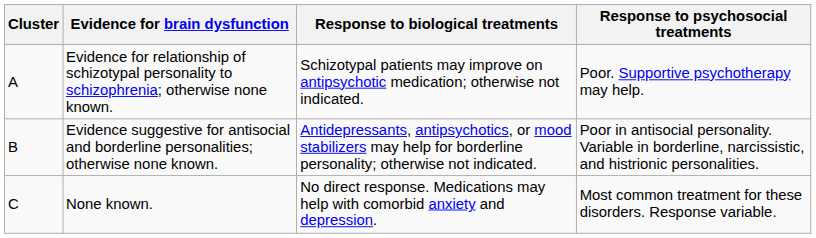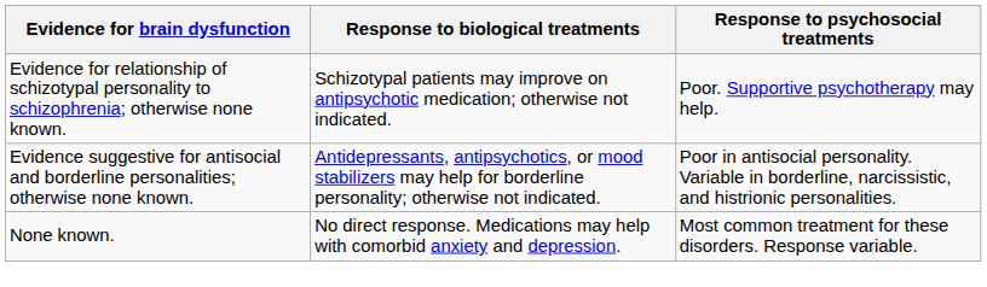 <table class="wikitable">
 <tr>
-<th scope="col">Cluster</th>
 <th scope="col">Evidence for <a href='#'>brain dysfunction</a></th>
 <th scope="col">Response to biological treatments</th>
 <th scope="col">Response to psychosocial treatments</th>
 </tr>
 <tr>
-<td>A</td>
 <td>Evidence for relationship of schizotypal personality to <a href='#'>schizophrenia</a>; otherwise none known.</td>
 <td>Schizotypal patients may improve on <a href='#'>antipsychotic</a> medication; otherwise not indicated.</td>
 <td>Poor. <a href='#'>Supportive psychotherapy</a> may help.</td>
 </tr>
 <tr>
-<td>B</td>
 <td>Evidence suggestive for antisocial and borderline personalities; otherwise none known.</td>
 <td><a href='#'>Antidepressants</a>, <a href='#'>antipsychotics</a>, or <a href='#'>mood stabilizers</a> may help for borderline personality; otherwise not indicated.</td>
 <td>Poor in antisocial personality. Variable in borderline, narcissistic, and histrionic personalities.</td>
 </tr>
 <tr>
-<td>C</td>
 <td>None known.</td>
 <td>No direct response. Medications may help with comorbid <a href='#'>anxiety</a> and <a href='#'>depression</a>.</td>
 <td>Most common treatment for these disorders. Response variable.</td>
 </tr>
 </table>
